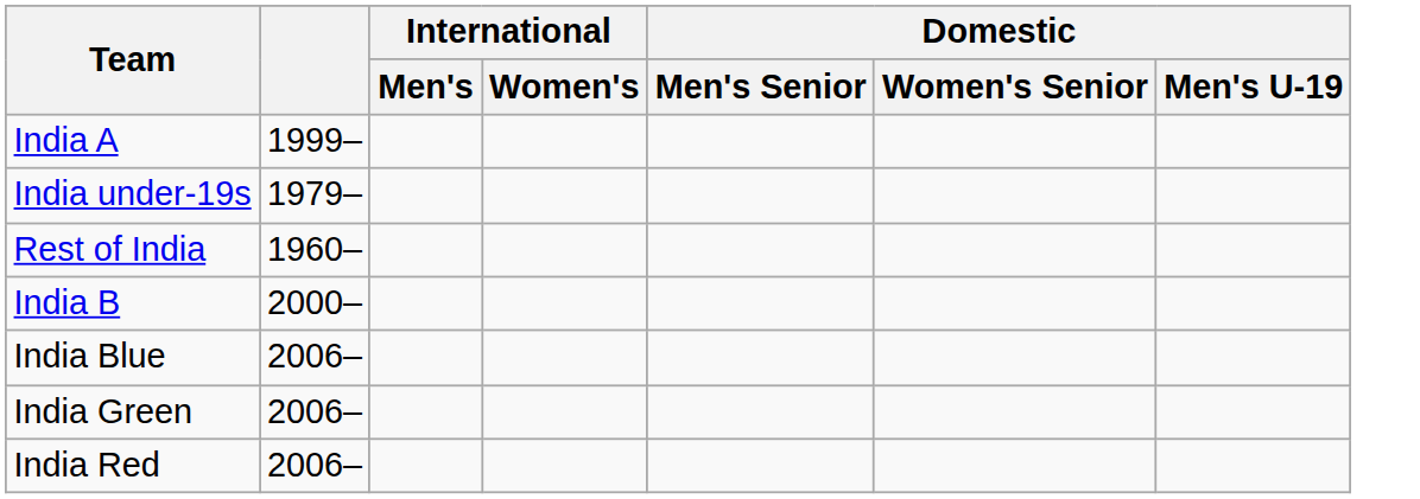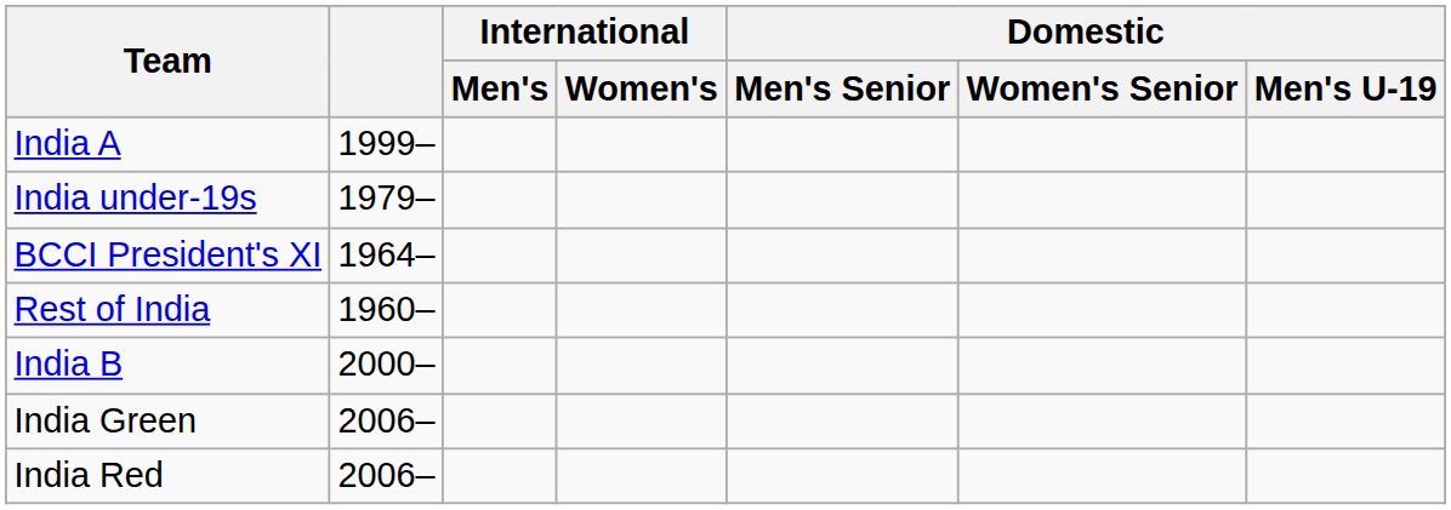 <table class="wikitable sortable">
 <tr>
 <th rowspan="2">Team</th>
 <th rowspan="2"></th>
 <th colspan="2">International</th>
 <th colspan="3">Domestic</th>
 </tr>
 <tr>
 <th>Men's</th>
 <th>Women's</th>
 <th>Men's Senior</th>
 <th>Women's Senior</th>
 <th>Men's U-19</th>
 </tr>
 <tr>
 <td><a href='#'>India A</a></td>
 <td>1999–</td>
 <td></td>
 <td></td>
 <td></td>
 <td></td>
 <td></td>
 </tr>
 <tr>
 <td><a href='#'>India under-19s</a></td>
 <td>1979–</td>
 <td></td>
 <td></td>
 <td></td>
 <td></td>
 <td></td>
 </tr>
 <tr>
+<td><a href='#'>BCCI President's XI</a></td>
+<td>1964–</td>
+<td></td>
+<td></td>
+<td></td>
+<td></td>
+<td></td>
+</tr>
+<tr>
 <td><a href='#'>Rest of India</a></td>
 <td>1960–</td>
 <td></td>
 <td></td>
 <td></td>
 <td></td>
 <td></td>
 </tr>
 <tr>
 <td><a href='#'>India B</a></td>
 <td>2000–</td>
-<td></td>
-<td></td>
-<td></td>
-<td></td>
-<td></td>
-</tr>
-<tr>
-<td>India Blue</td>
-<td>2006–</td>
 <td></td>
 <td></td>
 <td></td>
 <td></td>
 <td></td>
 </tr>
 <tr>
 <td>India Green</td>
 <td>2006–</td>
 <td></td>
 <td></td>
 <td></td>
 <td></td>
 <td></td>
 </tr>
 <tr>
 <td>India Red</td>
 <td>2006–</td>
 <td></td>
 <td></td>
 <td></td>
 <td></td>
 <td></td>
 </tr>
 </table>
